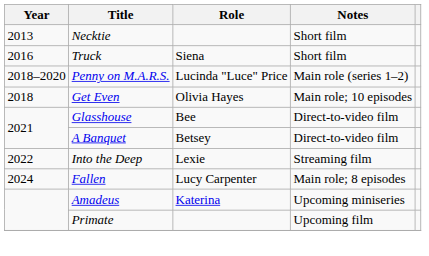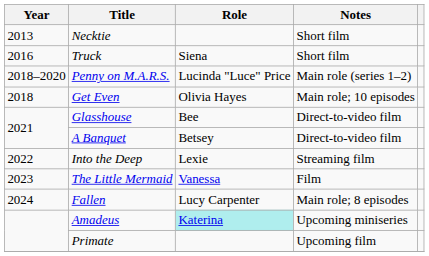 <table class="wikitable">
 <tr>
 <th>Year</th>
 <th>Title</th>
 <th>Role</th>
 <th>Notes</th>
 <th></th>
 </tr>
 <tr>
 <td>2013</td>
 <td><em>Necktie</em></td>
 <td></td>
 <td>Short film</td>
 <td></td>
 </tr>
 <tr>
 <td>2016</td>
 <td><em>Truck</em></td>
 <td>Siena</td>
 <td>Short film</td>
 <td></td>
 </tr>
 <tr>
 <td>2018–2020</td>
 <td><em><a href='#'>Penny on M.A.R.S.</a></em></td>
 <td>Lucinda "Luce" Price</td>
 <td>Main role (series 1–2)</td>
 <td></td>
 </tr>
 <tr>
 <td>2018</td>
 <td><em><a href='#'>Get Even</a></em></td>
 <td>Olivia Hayes</td>
 <td>Main role; 10 episodes</td>
 <td></td>
 </tr>
 <tr>
 <td rowspan="2">2021</td>
 <td><em><a href='#'>Glasshouse</a></em></td>
 <td>Bee</td>
 <td>Direct-to-video film</td>
 <td></td>
 </tr>
 <tr>
 <td><em><a href='#'>A Banquet</a></em></td>
 <td>Betsey</td>
 <td>Direct-to-video film</td>
 <td></td>
 </tr>
 <tr>
 <td>2022</td>
 <td><em>Into the Deep</em></td>
 <td>Lexie</td>
 <td>Streaming film</td>
 <td></td>
 </tr>
 <tr>
+<td>2023</td>
+<td><em><a href='#'>The Little Mermaid</a></em></td>
+<td><a href='#'>Vanessa</a></td>
+<td>Film</td>
+<td></td>
+</tr>
+<tr>
 <td>2024</td>
 <td><em><a href='#'>Fallen</a></em></td>
 <td>Lucy Carpenter</td>
 <td>Main role; 8 episodes</td>
 <td></td>
 </tr>
 <tr>
 <td rowspan="2"></td>
 <td><em><a href='#'>Amadeus</a></em></td>
-<td><a href='#'>Katerina</a></td>
+<td style="background: paleturquoise;"><a href='#'>Katerina</a></td>
 <td>Upcoming miniseries</td>
 <td></td>
 </tr>
 <tr>
 <td><em>Primate</em></td>
 <td></td>
 <td>Upcoming film</td>
 <td></td>
 </tr>
 <tr>
 </tr>
 </table>
